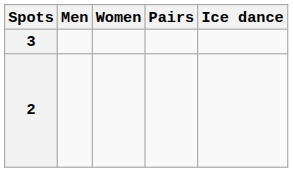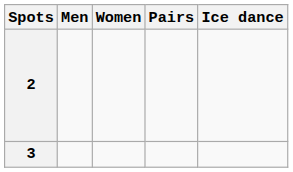 <table class="wikitable unsortable" style="text-align:left;">
 <tr>
 <th scope="col">Spots</th>
 <th scope="col">Men</th>
 <th scope="col">Women</th>
 <th scope="col">Pairs</th>
 <th scope="col">Ice dance</th>
 </tr>
 <tr>
+<th scope="row">2</th>
+<td valign="top"><br><br><br><br></td>
+<td valign="top"><br><s><em></em></s><br><br><br><br><br></td>
+<td valign="top"><s><em></em></s><br><br><br><br></td>
+<td valign="top"><br><br><br><br></td>
+</tr>
+<tr>
 <th scope="row">3</th>
 <td valign="top"><br><s><em></em></s></td>
 <td valign="top"><s><em></em></s></td>
 <td valign="top"><br><s><em></em></s></td>
 <td valign="top"><s><em></em></s><br></td>
 </tr>
-<tr>
-<th scope="row">2</th>
-<td valign="top"><br><br><br><br></td>
-<td valign="top"><br><s><em></em></s><br><br><br><br><br></td>
-<td valign="top"><s><em></em></s><br><br><br><br></td>
-<td valign="top"><br><br><br><br></td>
-</tr>
 </table>
